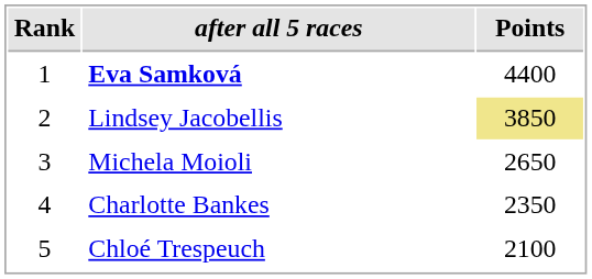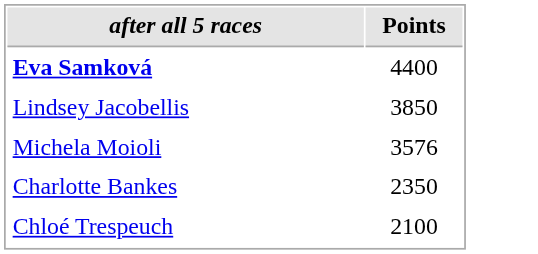 <table cellspacing="1" cellpadding="3" style="border:1px solid #aaa; font-size:86%;">
 <tr style="background:#e4e4e4;">
-<th style="border-bottom:1px solid #aaa; width:10px;">Rank</th>
 <th style="border-bottom:1px solid #aaa; width:200px;"><em>after all 5 races</em></th>
 <th style="border-bottom:1px solid #aaa; width:50px;">Points</th>
 </tr>
 <tr>
-<td align=center>1</td>
 <td><strong> <a href='#'>Eva Samková</a></strong></td>
 <td align=center>4400</td>
 </tr>
 <tr>
-<td align=center>2</td>
 <td> <a href='#'>Lindsey Jacobellis</a></td>
-<td align=center style="background: khaki;">3850</td>
+<td align=center>3850</td>
 </tr>
 <tr>
-<td align=center>3</td>
 <td> <a href='#'>Michela Moioli</a></td>
-<td align=center>2650</td>
+<td align=center>3576</td>
 </tr>
 <tr>
-<td align=center>4</td>
 <td> <a href='#'>Charlotte Bankes</a></td>
 <td align=center>2350</td>
 </tr>
 <tr>
-<td align=center>5</td>
 <td> <a href='#'>Chloé Trespeuch</a></td>
 <td align=center>2100</td>
 </tr>
 </table>
